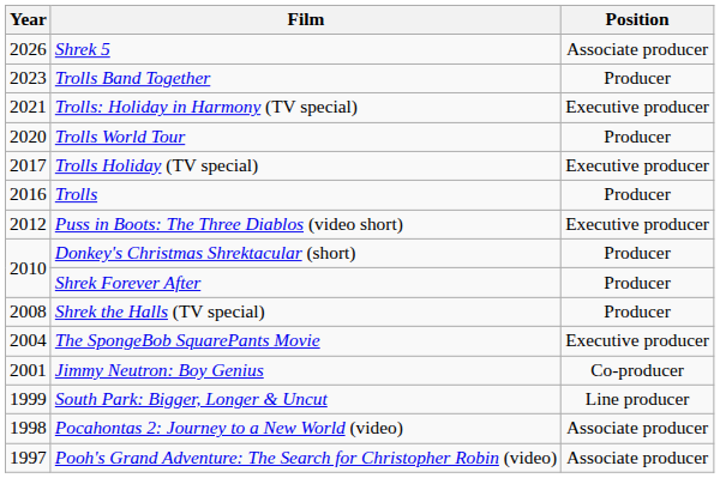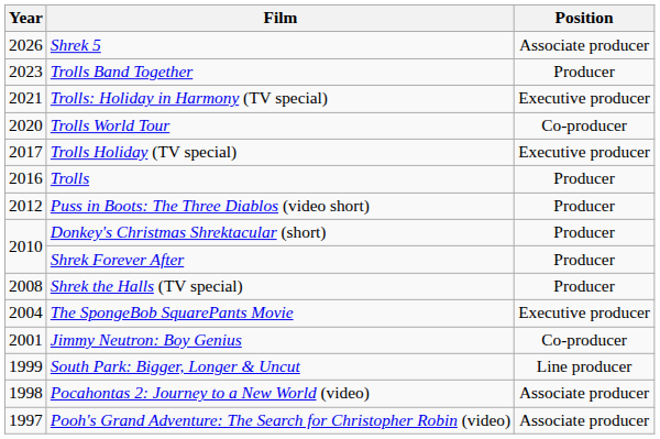 <table class="wikitable sortable" style="text-align:center">
 <tr>
 <th>Year</th>
 <th>Film</th>
 <th>Position</th>
 </tr>
 <tr>
 <td>2026</td>
 <td style="text-align:left"><em><a href='#'>Shrek 5</a></em></td>
 <td>Associate producer</td>
 </tr>
 <tr>
 <td>2023</td>
 <td style="text-align:left"><em><a href='#'>Trolls Band Together</a></em></td>
 <td>Producer</td>
 </tr>
 <tr>
 <td>2021</td>
 <td style="text-align:left"><em><a href='#'>Trolls: Holiday in Harmony</a></em> (TV special)</td>
 <td>Executive producer</td>
 </tr>
 <tr>
 <td>2020</td>
 <td style="text-align:left"><em><a href='#'>Trolls World Tour</a></em></td>
-<td>Producer</td>
+<td>Co-producer</td>
 </tr>
 <tr>
 <td>2017</td>
 <td style="text-align:left"><em><a href='#'>Trolls Holiday</a></em> (TV special)</td>
 <td>Executive producer</td>
 </tr>
 <tr>
 <td>2016</td>
 <td style="text-align:left"><em><a href='#'>Trolls</a></em></td>
 <td>Producer</td>
 </tr>
 <tr>
 <td>2012</td>
 <td style="text-align:left"><em><a href='#'>Puss in Boots: The Three Diablos</a></em> (video short)</td>
-<td>Executive producer</td>
+<td>Producer</td>
 </tr>
 <tr>
 <td rowspan="2">2010</td>
 <td style="text-align:left"><em><a href='#'>Donkey's Christmas Shrektacular</a></em> (short)</td>
 <td>Producer</td>
 </tr>
 <tr>
 <td style="text-align:left"><em><a href='#'>Shrek Forever After</a></em></td>
 <td>Producer</td>
 </tr>
 <tr>
 <td>2008</td>
 <td style="text-align:left"><em><a href='#'>Shrek the Halls</a></em> (TV special)</td>
 <td>Producer</td>
 </tr>
 <tr>
 <td>2004</td>
 <td style="text-align:left"><em><a href='#'>The SpongeBob SquarePants Movie</a></em></td>
 <td>Executive producer</td>
 </tr>
 <tr>
 <td>2001</td>
 <td style="text-align:left"><em><a href='#'>Jimmy Neutron: Boy Genius</a></em></td>
 <td>Co-producer</td>
 </tr>
 <tr>
 <td>1999</td>
 <td style="text-align:left"><em><a href='#'>South Park: Bigger, Longer & Uncut</a></em></td>
 <td>Line producer</td>
 </tr>
 <tr>
 <td>1998</td>
 <td style="text-align:left"><em><a href='#'>Pocahontas 2: Journey to a New World</a></em> (video)</td>
 <td>Associate producer</td>
 </tr>
 <tr>
 <td>1997</td>
 <td style="text-align:left"><em><a href='#'>Pooh's Grand Adventure: The Search for Christopher Robin</a></em> (video)</td>
 <td>Associate producer</td>
 </tr>
 </table>
